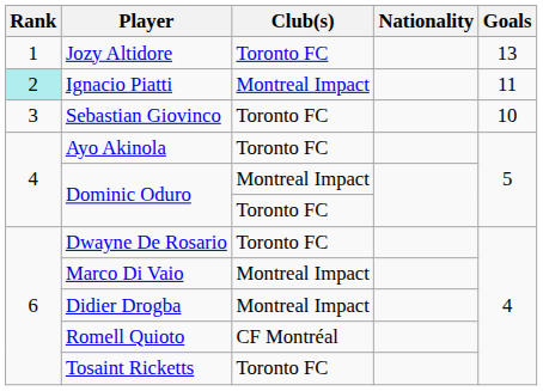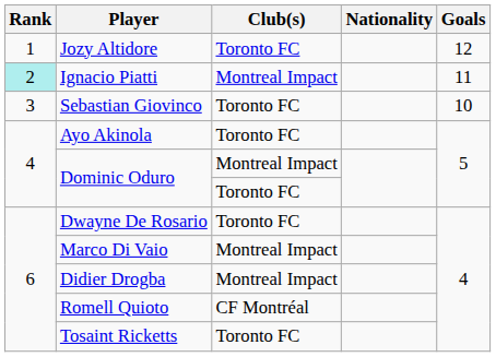 <table class="wikitable">
 <tr>
 <th>Rank</th>
 <th>Player</th>
 <th>Club(s)</th>
 <th>Nationality</th>
 <th>Goals</th>
 </tr>
 <tr>
 <td style="text-align:center;">1</td>
 <td><a href='#'>Jozy Altidore</a></td>
 <td><a href='#'>Toronto FC</a></td>
 <td></td>
-<td style="text-align:center;">13</td>
+<td style="text-align:center;">12</td>
 </tr>
 <tr>
 <td style="background: paleturquoise; text-align:center;">2</td>
 <td><a href='#'>Ignacio Piatti</a></td>
 <td><a href='#'>Montreal Impact</a></td>
 <td></td>
 <td style="text-align:center;">11</td>
 </tr>
 <tr>
 <td style="text-align:center;">3</td>
 <td><a href='#'>Sebastian Giovinco</a></td>
 <td>Toronto FC</td>
 <td></td>
 <td style="text-align:center;">10</td>
 </tr>
 <tr>
 <td rowspan="3" style="text-align:center;">4</td>
 <td><a href='#'>Ayo Akinola</a></td>
 <td>Toronto FC</td>
 <td></td>
 <td rowspan="3" style="text-align:center;">5</td>
 </tr>
 <tr>
 <td rowspan="2"><a href='#'>Dominic Oduro</a></td>
 <td>Montreal Impact</td>
 <td rowspan="2"></td>
 </tr>
 <tr>
 <td>Toronto FC</td>
 </tr>
 <tr>
 <td rowspan="5" style="text-align:center;">6</td>
 <td><a href='#'>Dwayne De Rosario</a></td>
 <td>Toronto FC</td>
 <td></td>
 <td rowspan="5" style="text-align:center;">4</td>
 </tr>
 <tr>
 <td><a href='#'>Marco Di Vaio</a></td>
 <td>Montreal Impact</td>
 <td></td>
 </tr>
 <tr>
 <td><a href='#'>Didier Drogba</a></td>
 <td>Montreal Impact</td>
 <td></td>
 </tr>
 <tr>
 <td><a href='#'>Romell Quioto</a></td>
 <td>CF Montréal</td>
 <td></td>
 </tr>
 <tr>
 <td><a href='#'>Tosaint Ricketts</a></td>
 <td>Toronto FC</td>
 <td></td>
 </tr>
 </table>
